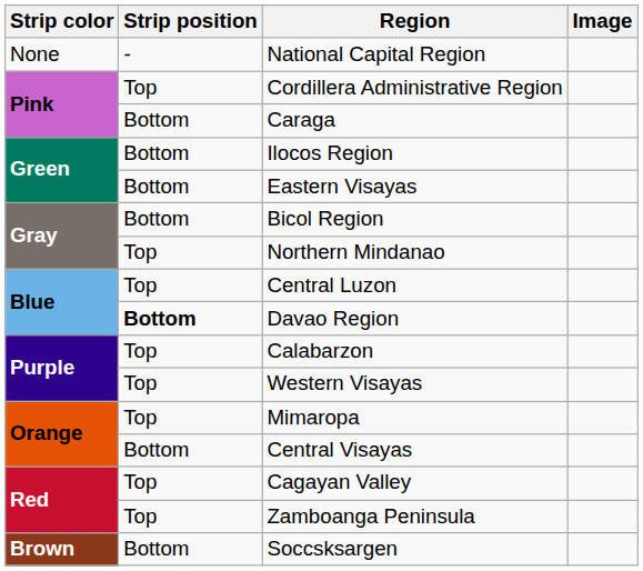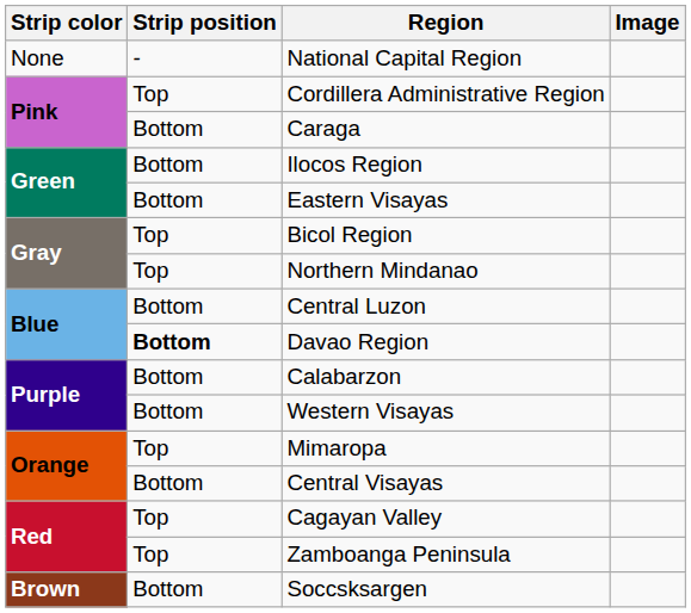 <table class="wikitable">
 <tr>
 <th>Strip color</th>
 <th>Strip position</th>
 <th>Region</th>
 <th>Image</th>
 </tr>
 <tr>
 <td>None</td>
 <td><em>-</em></td>
 <td>National Capital Region</td>
 <td></td>
 </tr>
 <tr>
 <td rowspan="2" style="background:#c964ce; color:black;"><strong>Pink</strong></td>
 <td>Top</td>
 <td>Cordillera Administrative Region</td>
 <td></td>
 </tr>
 <tr>
 <td>Bottom</td>
 <td>Caraga</td>
 <td></td>
 </tr>
 <tr>
 <td rowspan="2" style="background:#007b5f; color:white;"><strong>Green</strong></td>
 <td>Bottom</td>
 <td>Ilocos Region</td>
 <td></td>
 </tr>
 <tr>
 <td>Bottom</td>
 <td>Eastern Visayas</td>
 <td></td>
 </tr>
 <tr>
 <td rowspan="2" style="background:#776f67; color:white;"><strong>Gray</strong></td>
-<td>Bottom</td>
+<td>Top</td>
 <td>Bicol Region</td>
 <td></td>
 </tr>
 <tr>
 <td>Top</td>
 <td>Northern Mindanao</td>
 <td></td>
 </tr>
 <tr>
 <td rowspan="2" style="background:#6ab3e6; color:black;"><strong>Blue</strong></td>
-<td>Top</td>
+<td>Bottom</td>
 <td>Central Luzon</td>
 <td></td>
 </tr>
 <tr>
 <td><strong>Bottom</strong></td>
 <td>Davao Region</td>
 <td></td>
 </tr>
 <tr>
 <td rowspan="2" style="background:#2f008c; color:white;"><strong>Purple</strong></td>
-<td>Top</td>
+<td>Bottom</td>
 <td>Calabarzon</td>
 <td></td>
 </tr>
 <tr>
-<td>Top</td>
+<td>Bottom</td>
 <td>Western Visayas</td>
 <td></td>
 </tr>
 <tr>
 <td rowspan="2" style="background:#e35205; color:black;"><strong>Orange</strong></td>
 <td>Top</td>
 <td>Mimaropa</td>
 <td></td>
 </tr>
 <tr>
 <td>Bottom</td>
 <td>Central Visayas</td>
 <td></td>
 </tr>
 <tr>
 <td rowspan="2" style="background:#c8102e; color:white;"><strong>Red</strong></td>
 <td>Top</td>
 <td>Cagayan Valley</td>
 <td></td>
 </tr>
 <tr>
 <td>Top</td>
 <td>Zamboanga Peninsula</td>
 <td></td>
 </tr>
 <tr>
 <td style="background:#8b381a; color:white;"><strong>Brown</strong></td>
 <td>Bottom</td>
 <td>Soccsksargen</td>
 <td></td>
 </tr>
 </table>
